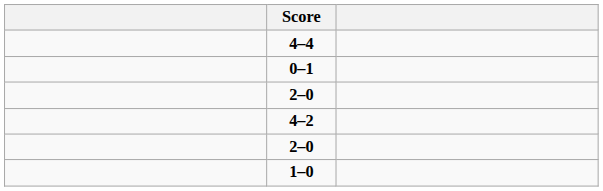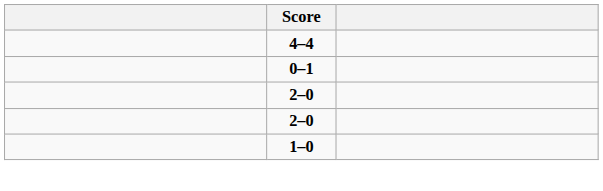 <table class="wikitable" style="text-align: center; font-size:100% ">
 <tr>
 <th align="right" width="250"></th>
 <th width="60">Score</th>
 <th align="left" width="250"></th>
 </tr>
 <tr>
 <td align=left></td>
 <td align=center><strong>4–4</strong></td>
 <td align=left></td>
 </tr>
 <tr>
 <td align=left></td>
 <td align=center><strong>0–1</strong></td>
 <td align=left><strong></strong></td>
 </tr>
 <tr>
 <td align=left><strong></strong></td>
 <td align=center><strong>2–0</strong></td>
 <td align=left></td>
 </tr>
 <tr>
 <td align=left><strong></strong></td>
-<td align=center><strong>4–2</strong></td>
-<td align=left></td>
-</tr>
-<tr>
-<td align=left><strong></strong></td>
 <td align=center><strong>2–0</strong></td>
 <td align=left></td>
 </tr>
 <tr>
 <td align=left><strong></strong></td>
 <td align=center><strong>1–0</strong></td>
 <td align=left></td>
 </tr>
 </table>
